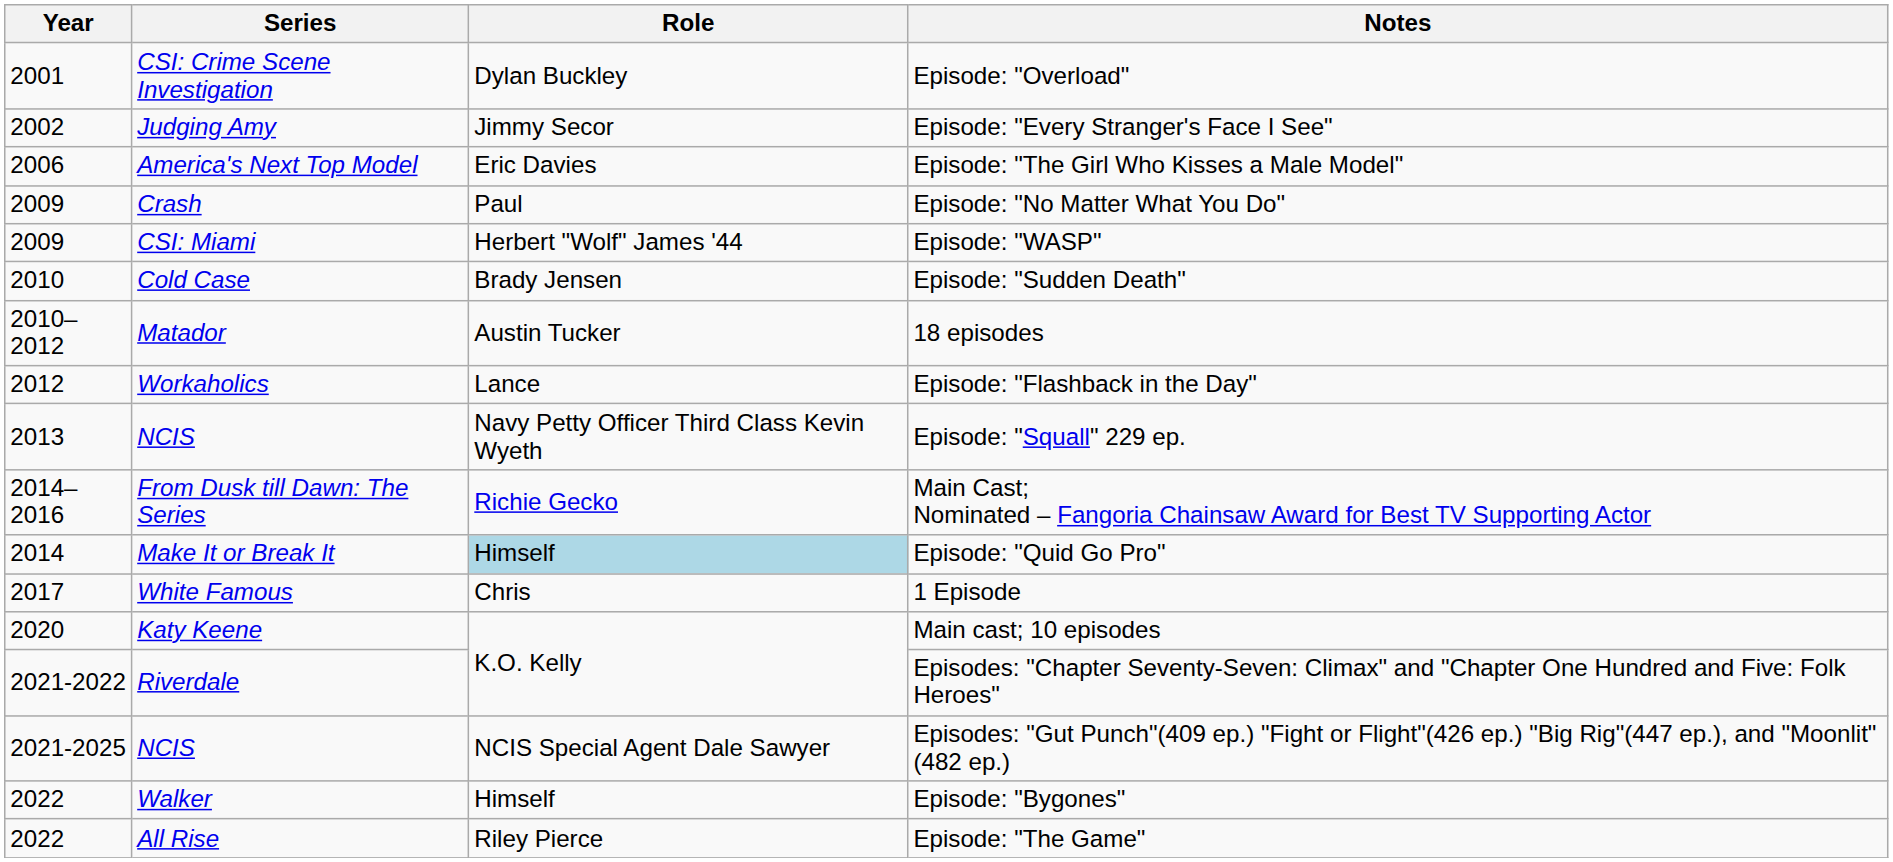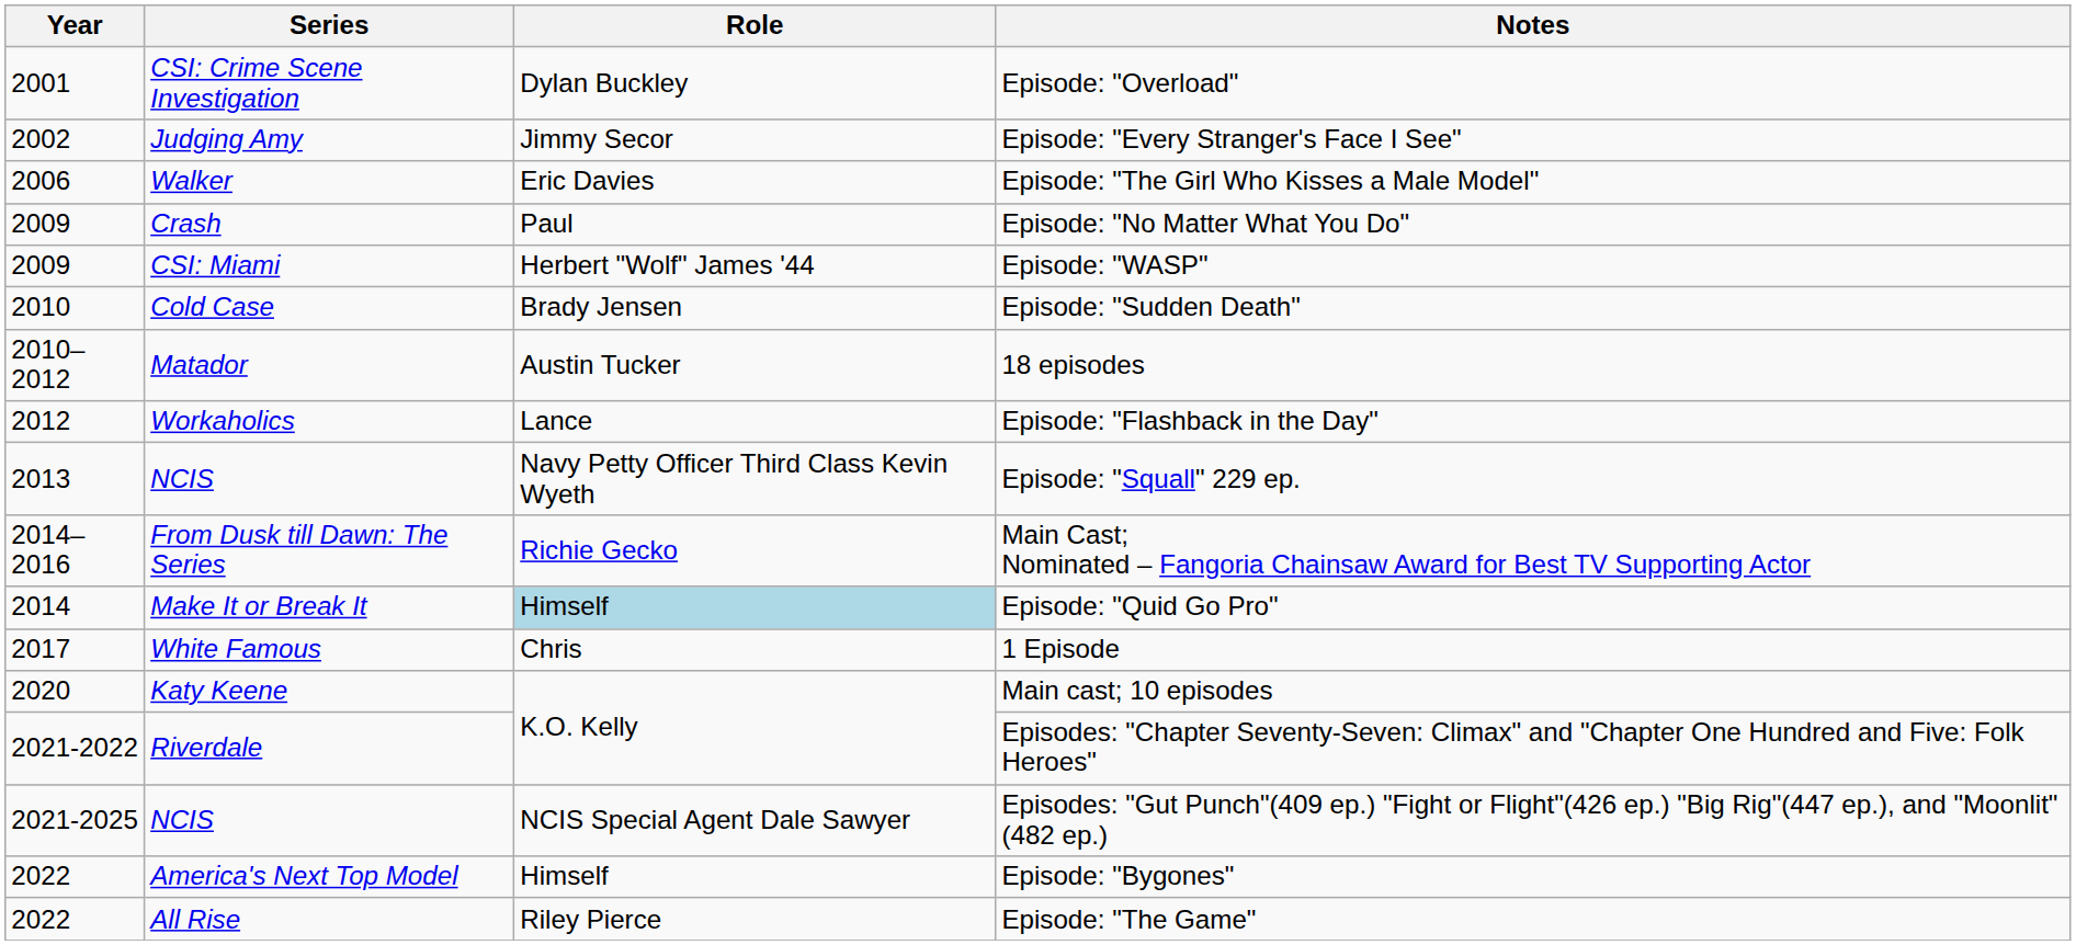 <table class="wikitable">
 <tr>
 <th>Year</th>
 <th>Series</th>
 <th>Role</th>
 <th>Notes</th>
 </tr>
 <tr>
 <td>2001</td>
 <td><em><a href='#'>CSI: Crime Scene Investigation</a></em></td>
 <td>Dylan Buckley</td>
 <td>Episode: "Overload"</td>
 </tr>
 <tr>
 <td>2002</td>
 <td><em><a href='#'>Judging Amy</a></em></td>
 <td>Jimmy Secor</td>
 <td>Episode: "Every Stranger's Face I See"</td>
 </tr>
 <tr>
 <td>2006</td>
-<td><em><a href='#'>America's Next Top Model</a></em></td>
+<td><em><a href='#'>Walker</a></em></td>
 <td>Eric Davies</td>
 <td>Episode: "The Girl Who Kisses a Male Model"</td>
 </tr>
 <tr>
 <td>2009</td>
 <td><em><a href='#'>Crash</a></em></td>
 <td>Paul</td>
 <td>Episode: "No Matter What You Do"</td>
 </tr>
 <tr>
 <td>2009</td>
 <td><em><a href='#'>CSI: Miami</a></em></td>
 <td>Herbert "Wolf" James '44</td>
 <td>Episode: "WASP"</td>
 </tr>
 <tr>
 <td>2010</td>
 <td><em><a href='#'>Cold Case</a></em></td>
 <td>Brady Jensen</td>
 <td>Episode: "Sudden Death"</td>
 </tr>
 <tr>
 <td>2010–2012</td>
 <td><em><a href='#'>Matador</a></em></td>
 <td>Austin Tucker</td>
 <td>18 episodes</td>
 </tr>
 <tr>
 <td>2012</td>
 <td><em><a href='#'>Workaholics</a></em></td>
 <td>Lance</td>
 <td>Episode: "Flashback in the Day"</td>
 </tr>
 <tr>
 <td>2013</td>
 <td><em><a href='#'>NCIS</a></em></td>
 <td>Navy Petty Officer Third Class Kevin Wyeth</td>
 <td>Episode: "<a href='#'>Squall</a>" 229 ep.</td>
 </tr>
 <tr>
 <td>2014–2016</td>
 <td><em><a href='#'>From Dusk till Dawn: The Series</a></em></td>
 <td><a href='#'>Richie Gecko</a></td>
 <td>Main Cast;<br>Nominated – <a href='#'>Fangoria Chainsaw Award for Best TV Supporting Actor</a></td>
 </tr>
 <tr>
 <td>2014</td>
 <td><em><a href='#'>Make It or Break It</a></em></td>
 <td style="background: lightblue;">Himself</td>
 <td>Episode: "Quid Go Pro"</td>
 </tr>
 <tr>
 <td>2017</td>
 <td><em><a href='#'>White Famous</a></em></td>
 <td>Chris</td>
 <td>1 Episode</td>
 </tr>
 <tr>
 <td>2020</td>
 <td><em><a href='#'>Katy Keene</a></em></td>
 <td rowspan="2">K.O. Kelly</td>
 <td>Main cast; 10 episodes</td>
 </tr>
 <tr>
 <td>2021-2022</td>
 <td><em><a href='#'>Riverdale</a></em></td>
 <td>Episodes: "Chapter Seventy-Seven: Climax" and "Chapter One Hundred and Five: Folk Heroes"</td>
 </tr>
 <tr>
 <td>2021-2025</td>
 <td><em><a href='#'>NCIS</a></em></td>
 <td>NCIS Special Agent Dale Sawyer</td>
 <td>Episodes: "Gut Punch"(409 ep.) "Fight or Flight"(426 ep.) "Big Rig"(447 ep.), and "Moonlit"(482 ep.)</td>
 </tr>
 <tr>
 <td>2022</td>
-<td><em><a href='#'>Walker</a></em></td>
+<td><em><a href='#'>America's Next Top Model</a></em></td>
 <td>Himself</td>
 <td>Episode: "Bygones"</td>
 </tr>
 <tr>
 <td>2022</td>
 <td><em><a href='#'>All Rise</a></em></td>
 <td>Riley Pierce</td>
 <td>Episode: "The Game"</td>
 </tr>
 </table>
